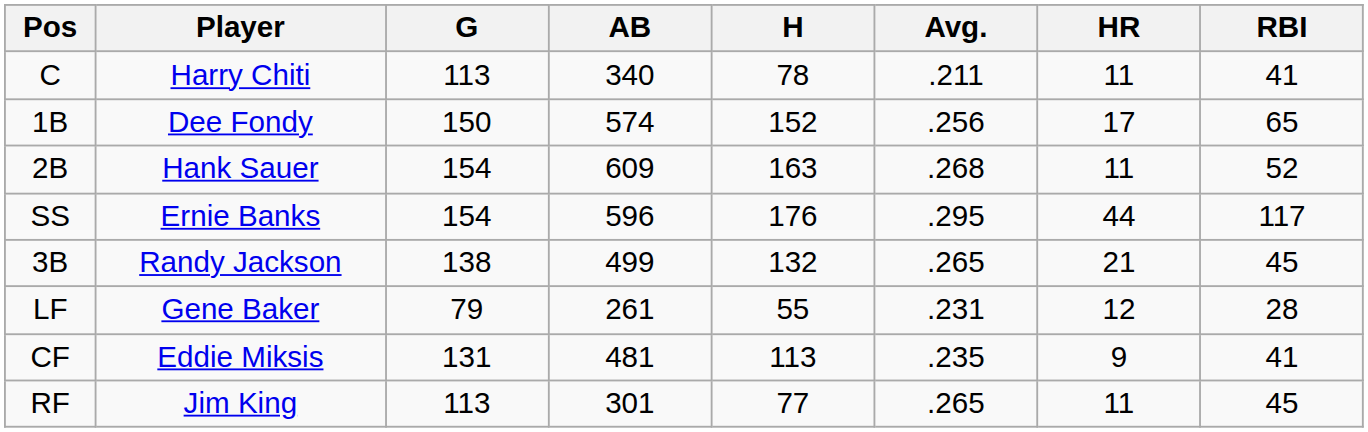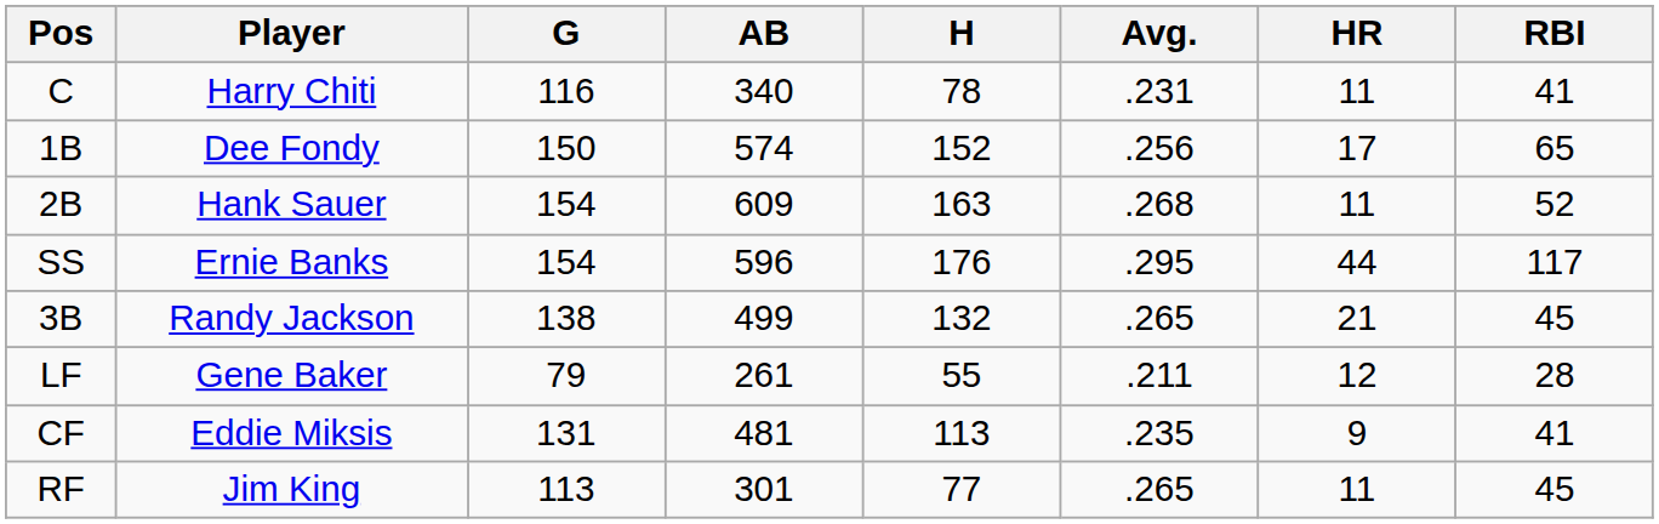 <table class="wikitable sortable">
 <tr>
 <th bgcolor="#DDDDFF" width="5%">Pos</th>
 <th bgcolor="#DDDDFF" width="16%">Player</th>
 <th bgcolor="#DDDDFF" width="9%">G</th>
 <th bgcolor="#DDDDFF" width="9%">AB</th>
 <th bgcolor="#DDDDFF" width="9%">H</th>
 <th bgcolor="#DDDDFF" width="9%">Avg.</th>
 <th bgcolor="#DDDDFF" width="9%">HR</th>
 <th bgcolor="#DDDDFF" width="9%">RBI</th>
 </tr>
 <tr align="center">
 <td>C</td>
 <td><a href='#'>Harry Chiti</a></td>
-<td>113</td>
+<td>116</td>
 <td>340</td>
 <td>78</td>
-<td>.211</td>
+<td>.231</td>
 <td>11</td>
 <td>41</td>
 </tr>
 <tr align=center>
 <td>1B</td>
 <td><a href='#'>Dee Fondy</a></td>
 <td>150</td>
 <td>574</td>
 <td>152</td>
 <td>.256</td>
 <td>17</td>
 <td>65</td>
 </tr>
 <tr align=center>
 <td>2B</td>
 <td><a href='#'>Hank Sauer</a></td>
 <td>154</td>
 <td>609</td>
 <td>163</td>
 <td>.268</td>
 <td>11</td>
 <td>52</td>
 </tr>
 <tr align=center>
 <td>SS</td>
 <td><a href='#'>Ernie Banks</a></td>
 <td>154</td>
 <td>596</td>
 <td>176</td>
 <td>.295</td>
 <td>44</td>
 <td>117</td>
 </tr>
 <tr align=center>
 <td>3B</td>
 <td><a href='#'>Randy Jackson</a></td>
 <td>138</td>
 <td>499</td>
 <td>132</td>
 <td>.265</td>
 <td>21</td>
 <td>45</td>
 </tr>
 <tr align=center>
 <td>LF</td>
 <td><a href='#'>Gene Baker</a></td>
 <td>79</td>
 <td>261</td>
 <td>55</td>
-<td>.231</td>
+<td>.211</td>
 <td>12</td>
 <td>28</td>
 </tr>
 <tr align=center>
 <td>CF</td>
 <td><a href='#'>Eddie Miksis</a></td>
 <td>131</td>
 <td>481</td>
 <td>113</td>
 <td>.235</td>
 <td>9</td>
 <td>41</td>
 </tr>
 <tr align=center>
 <td>RF</td>
 <td><a href='#'>Jim King</a></td>
 <td>113</td>
 <td>301</td>
 <td>77</td>
 <td>.265</td>
 <td>11</td>
 <td>45</td>
 </tr>
 </table>
